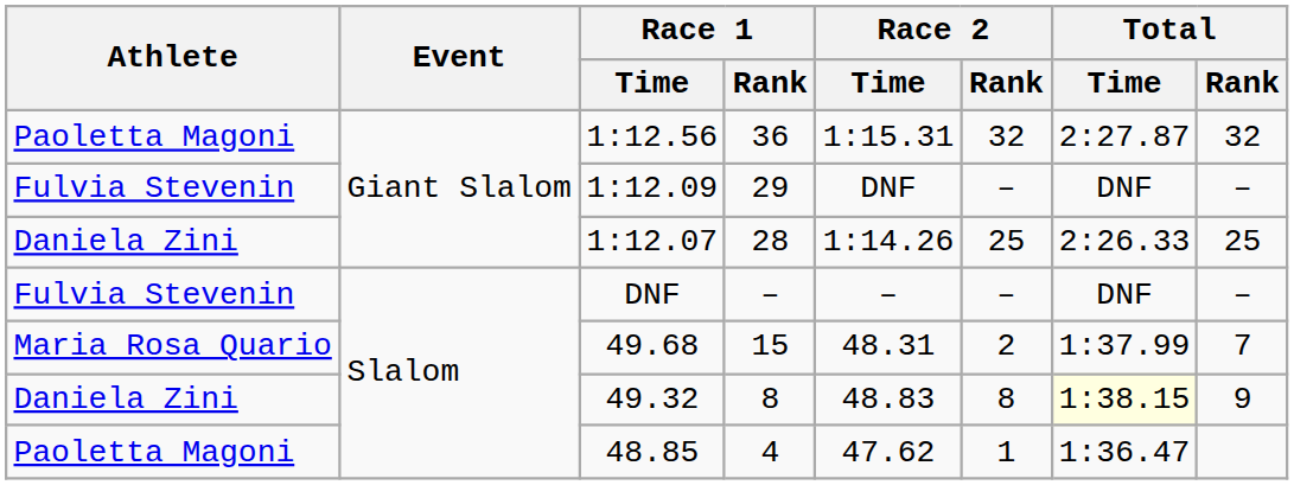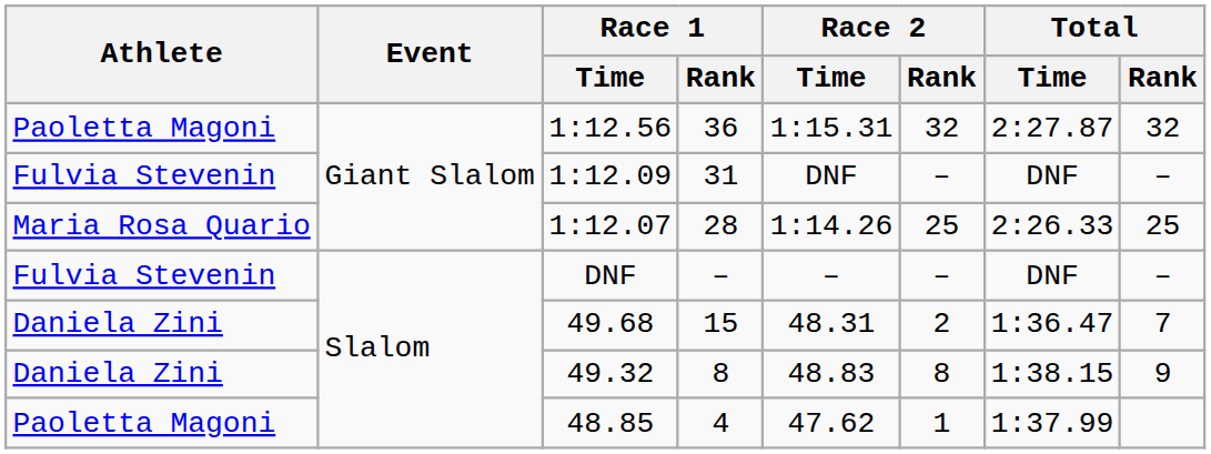 <table class="wikitable" style="font-size:90%">
 <tr>
 <th rowspan="2">Athlete</th>
 <th rowspan="2">Event</th>
 <th colspan="2">Race 1</th>
 <th colspan="2">Race 2</th>
 <th colspan="2">Total</th>
 </tr>
 <tr>
 <th>Time</th>
 <th>Rank</th>
 <th>Time</th>
 <th>Rank</th>
 <th>Time</th>
 <th>Rank</th>
 </tr>
 <tr>
 <td><a href='#'>Paoletta Magoni</a></td>
 <td rowspan="3">Giant Slalom</td>
 <td align="center">1:12.56</td>
 <td align="center">36</td>
 <td align="center">1:15.31</td>
 <td align="center">32</td>
 <td align="center">2:27.87</td>
 <td align="center">32</td>
 </tr>
 <tr>
 <td><a href='#'>Fulvia Stevenin</a></td>
 <td align="center">1:12.09</td>
-<td align="center">29</td>
+<td align="center">31</td>
 <td align="center">DNF</td>
 <td align="center">–</td>
 <td align="center">DNF</td>
 <td align="center">–</td>
 </tr>
 <tr>
-<td><a href='#'>Daniela Zini</a></td>
+<td><a href='#'>Maria Rosa Quario</a></td>
 <td align="center">1:12.07</td>
 <td align="center">28</td>
 <td align="center">1:14.26</td>
 <td align="center">25</td>
 <td align="center">2:26.33</td>
 <td align="center">25</td>
 </tr>
 <tr>
 <td><a href='#'>Fulvia Stevenin</a></td>
 <td rowspan="4">Slalom</td>
 <td align="center">DNF</td>
 <td align="center">–</td>
 <td align="center">–</td>
 <td align="center">–</td>
 <td align="center">DNF</td>
 <td align="center">–</td>
 </tr>
 <tr>
-<td><a href='#'>Maria Rosa Quario</a></td>
+<td><a href='#'>Daniela Zini</a></td>
 <td align="center">49.68</td>
 <td align="center">15</td>
 <td align="center">48.31</td>
 <td align="center">2</td>
-<td align="center">1:37.99</td>
+<td align="center">1:36.47</td>
 <td align="center">7</td>
 </tr>
 <tr>
 <td><a href='#'>Daniela Zini</a></td>
 <td align="center">49.32</td>
 <td align="center">8</td>
 <td align="center">48.83</td>
 <td align="center">8</td>
-<td align="center" style="background: lightyellow;">1:38.15</td>
+<td align="center">1:38.15</td>
 <td align="center">9</td>
 </tr>
 <tr>
 <td><a href='#'>Paoletta Magoni</a></td>
 <td align="center">48.85</td>
 <td align="center">4</td>
 <td align="center">47.62</td>
 <td align="center">1</td>
-<td align="center">1:36.47</td>
+<td align="center">1:37.99</td>
 <td align="center"></td>
 </tr>
 </table>
